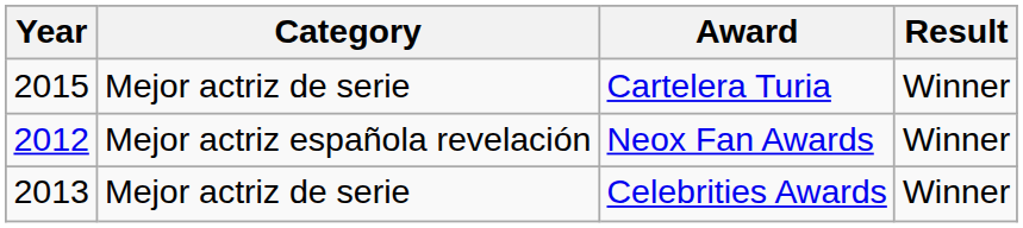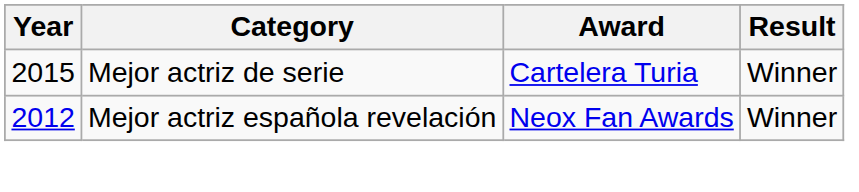 <table class="wikitable">
 <tr>
 <th>Year</th>
 <th>Category</th>
 <th>Award</th>
 <th>Result</th>
 </tr>
 <tr>
 <td>2015</td>
 <td>Mejor actriz de serie</td>
 <td><a href='#'>Cartelera Turia</a></td>
 <td>Winner</td>
 </tr>
 <tr>
 <td><a href='#'>2012</a></td>
 <td>Mejor actriz española revelación</td>
 <td><a href='#'>Neox Fan Awards</a></td>
 <td>Winner</td>
 </tr>
-<tr>
-<td>2013</td>
-<td>Mejor actriz de serie</td>
-<td><a href='#'>Celebrities Awards</a></td>
-<td>Winner</td>
-</tr>
 </table>
